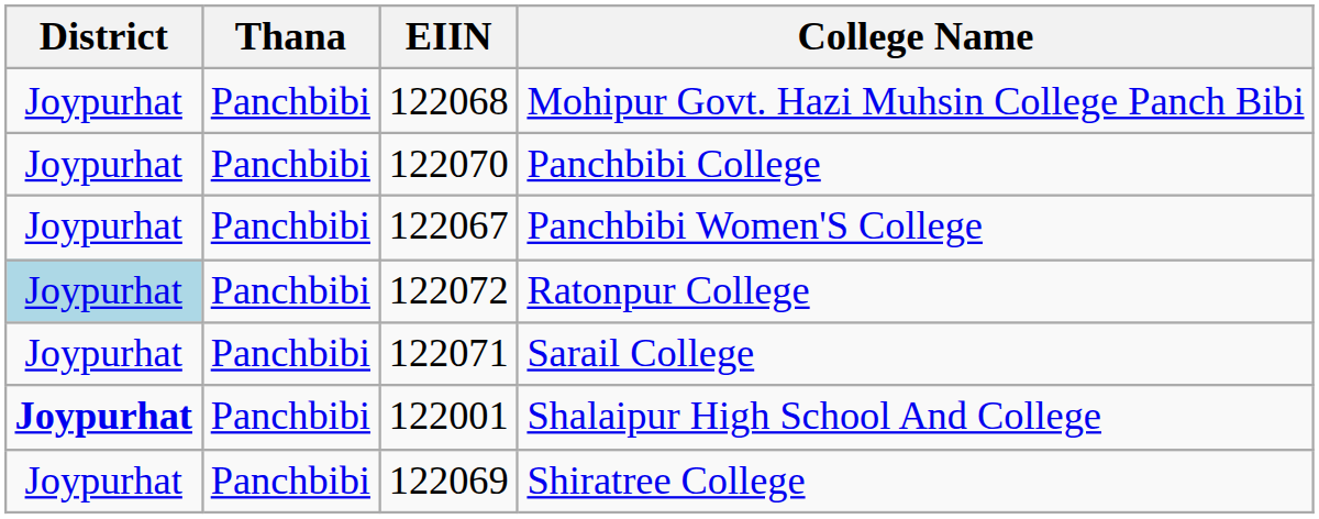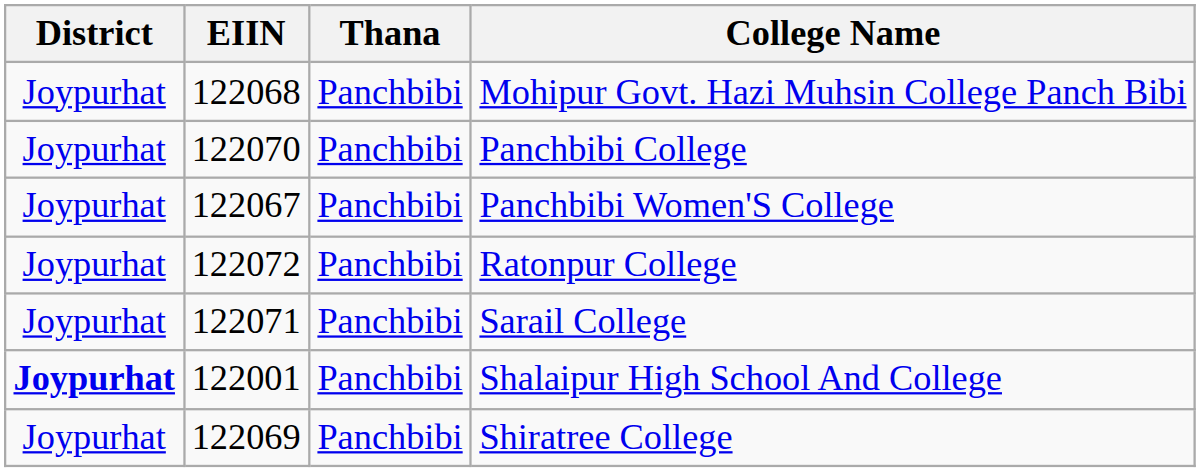 <table class="wikitable">
 <tr>
 <th style="text-align: center;">District</th>
+<th style="text-align: center;">EIIN</th>
 <th style="text-align: center;">Thana</th>
-<th style="text-align: center;">EIIN</th>
 <th style="text-align: center;">College Name</th>
 </tr>
 <tr>
 <td style="text-align: center;"><a href='#'>Joypurhat</a></td>
+<td style="text-align: center;">122068</td>
 <td style="text-align: center;"><a href='#'>Panchbibi</a></td>
-<td style="text-align: center;">122068</td>
 <td><a href='#'>Mohipur Govt. Hazi Muhsin College Panch Bibi</a></td>
 </tr>
 <tr>
 <td style="text-align: center;"><a href='#'>Joypurhat</a></td>
+<td style="text-align: center;">122070</td>
 <td style="text-align: center;"><a href='#'>Panchbibi</a></td>
-<td style="text-align: center;">122070</td>
 <td><a href='#'>Panchbibi College</a></td>
 </tr>
 <tr>
 <td style="text-align: center;"><a href='#'>Joypurhat</a></td>
+<td style="text-align: center;">122067</td>
 <td style="text-align: center;"><a href='#'>Panchbibi</a></td>
-<td style="text-align: center;">122067</td>
 <td><a href='#'>Panchbibi Women'S College</a></td>
 </tr>
 <tr>
-<td style="background: lightblue; text-align: center;"><a href='#'>Joypurhat</a></td>
+<td style="text-align: center;"><a href='#'>Joypurhat</a></td>
+<td style="text-align: center;">122072</td>
 <td style="text-align: center;"><a href='#'>Panchbibi</a></td>
-<td style="text-align: center;">122072</td>
 <td><a href='#'>Ratonpur College</a></td>
 </tr>
 <tr>
 <td style="text-align: center;"><a href='#'>Joypurhat</a></td>
+<td style="text-align: center;">122071</td>
 <td style="text-align: center;"><a href='#'>Panchbibi</a></td>
-<td style="text-align: center;">122071</td>
 <td><a href='#'>Sarail College</a></td>
 </tr>
 <tr>
 <td style="text-align: center;"><strong><a href='#'>Joypurhat</a></strong></td>
+<td style="text-align: center;">122001</td>
 <td style="text-align: center;"><a href='#'>Panchbibi</a></td>
-<td style="text-align: center;">122001</td>
 <td><a href='#'>Shalaipur High School And College</a></td>
 </tr>
 <tr>
 <td style="text-align: center;"><a href='#'>Joypurhat</a></td>
+<td style="text-align: center;">122069</td>
 <td style="text-align: center;"><a href='#'>Panchbibi</a></td>
-<td style="text-align: center;">122069</td>
 <td><a href='#'>Shiratree College</a></td>
 </tr>
 </table>
